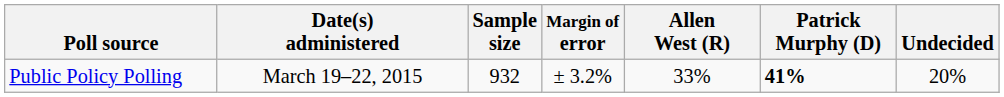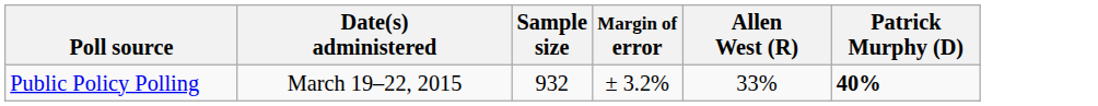 <table class="wikitable">
 <tr valign= bottom>
 <th style="width:160px;">Poll source</th>
 <th style="width:190px;">Date(s)<br>administered</th>
 <th class=small>Sample<br>size</th>
 <th><small>Margin of</small><br>error</th>
 <th style="width:100px;">Allen<br>West (R)</th>
 <th style="width:100px;">Patrick<br>Murphy (D)</th>
-<th>Undecided</th>
 </tr>
 <tr>
 <td><a href='#'>Public Policy Polling</a></td>
 <td align=center>March 19–22, 2015</td>
 <td align=center>932</td>
 <td align=center>± 3.2%</td>
 <td align=center>33%</td>
-<td><strong>41%</strong></td>
-<td align=center>20%</td>
+<td><strong>40%</strong></td>
 </tr>
 </table>
